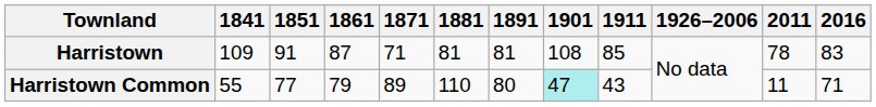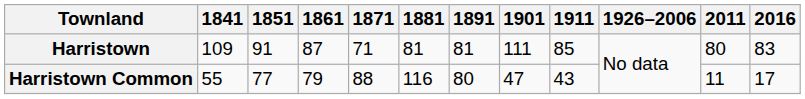 <table class="wikitable">
 <tr>
 <th>Townland</th>
 <th>1841</th>
 <th>1851</th>
 <th>1861</th>
 <th>1871</th>
 <th>1881</th>
 <th>1891</th>
 <th>1901</th>
 <th>1911</th>
 <th>1926–2006</th>
 <th>2011</th>
 <th>2016</th>
 </tr>
 <tr>
 <th>Harristown</th>
 <td>109</td>
 <td>91</td>
 <td>87</td>
 <td>71</td>
 <td>81</td>
 <td>81</td>
-<td>108</td>
+<td>111</td>
 <td>85</td>
 <td rowspan=2>No data</td>
-<td>78</td>
+<td>80</td>
 <td>83</td>
 </tr>
 <tr>
 <th>Harristown Common</th>
 <td>55</td>
 <td>77</td>
 <td>79</td>
-<td>89</td>
-<td>110</td>
+<td>88</td>
+<td>116</td>
 <td>80</td>
-<td style="background: paleturquoise;">47</td>
+<td>47</td>
 <td>43</td>
 <td>11</td>
-<td>71</td>
+<td>17</td>
 </tr>
 </table>
